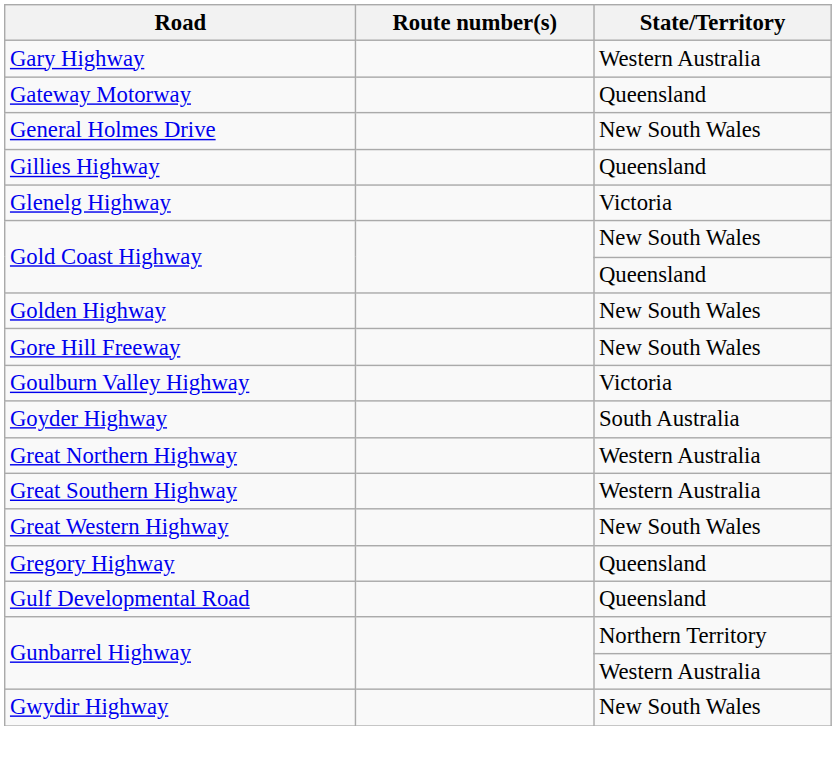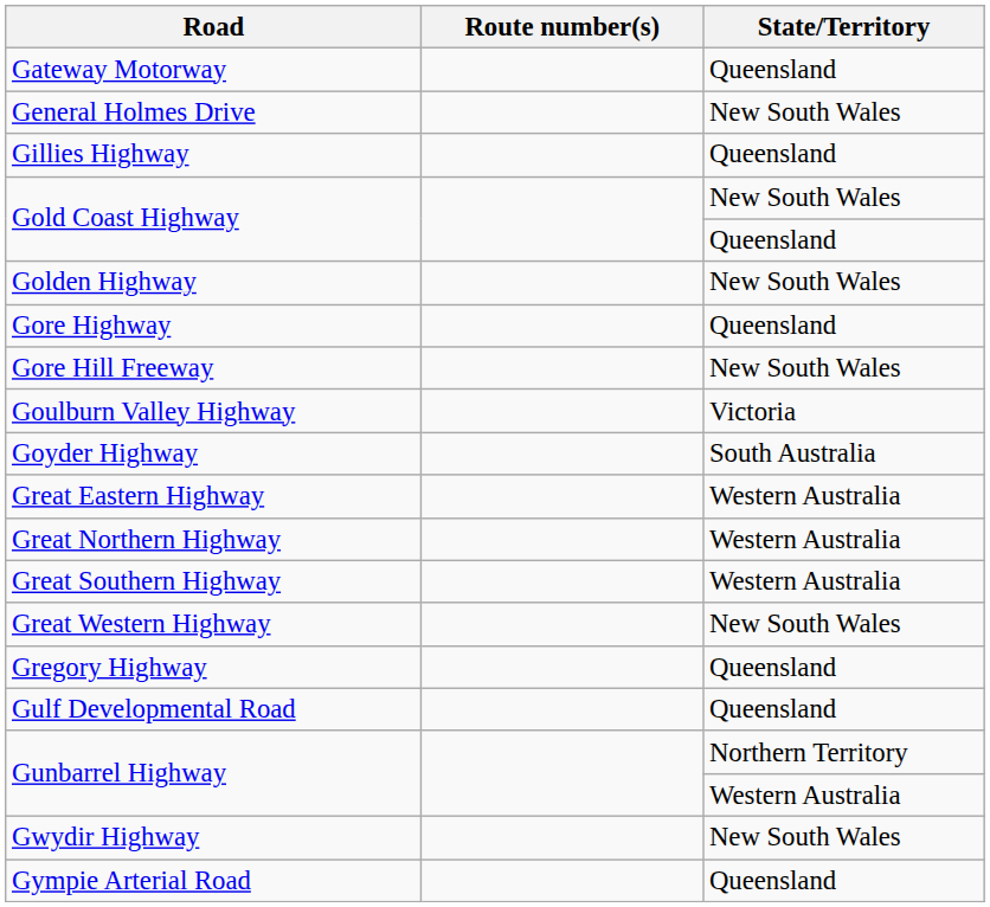 <table class=wikitable>
 <tr>
 <th style="width:15em;">Road</th>
 <th style="width:10em;">Route number(s)</th>
 <th style="width:10em;">State/Territory</th>
-</tr>
-<tr>
-<td><a href='#'>Gary Highway</a></td>
-<td></td>
-<td>Western Australia</td>
 </tr>
 <tr>
 <td><a href='#'>Gateway Motorway</a></td>
 <td> </td>
 <td>Queensland</td>
 </tr>
 <tr>
 <td><a href='#'>General Holmes Drive</a></td>
 <td></td>
 <td>New South Wales</td>
 </tr>
 <tr>
 <td><a href='#'>Gillies Highway</a></td>
 <td></td>
 <td>Queensland</td>
 </tr>
 <tr>
-<td><a href='#'>Glenelg Highway</a></td>
-<td></td>
-<td>Victoria</td>
-</tr>
-<tr>
 <td rowspan="2"><a href='#'>Gold Coast Highway</a></td>
 <td rowspan="2"></td>
 <td>New South Wales</td>
 </tr>
 <tr>
 <td>Queensland</td>
 </tr>
 <tr>
 <td><a href='#'>Golden Highway</a></td>
 <td></td>
 <td>New South Wales</td>
+</tr>
+<tr>
+<td><a href='#'>Gore Highway</a></td>
+<td></td>
+<td>Queensland</td>
 </tr>
 <tr>
 <td><a href='#'>Gore Hill Freeway</a></td>
 <td></td>
 <td>New South Wales</td>
 </tr>
 <tr>
 <td><a href='#'>Goulburn Valley Highway</a></td>
 <td>  </td>
 <td>Victoria</td>
 </tr>
 <tr>
 <td><a href='#'>Goyder Highway</a></td>
 <td></td>
 <td>South Australia</td>
+</tr>
+<tr>
+<td><a href='#'>Great Eastern Highway</a></td>
+<td>   </td>
+<td>Western Australia</td>
 </tr>
 <tr>
 <td><a href='#'>Great Northern Highway</a></td>
 <td>  </td>
 <td>Western Australia</td>
 </tr>
 <tr>
 <td><a href='#'>Great Southern Highway</a></td>
 <td></td>
 <td>Western Australia</td>
 </tr>
 <tr>
 <td><a href='#'>Great Western Highway</a></td>
 <td> </td>
 <td>New South Wales</td>
 </tr>
 <tr>
 <td><a href='#'>Gregory Highway</a></td>
 <td> </td>
 <td>Queensland</td>
 </tr>
 <tr>
 <td><a href='#'>Gulf Developmental Road</a></td>
 <td></td>
 <td>Queensland</td>
 </tr>
 <tr>
 <td rowspan="2"><a href='#'>Gunbarrel Highway</a></td>
 <td rowspan="2"></td>
 <td>Northern Territory</td>
 </tr>
 <tr>
 <td>Western Australia</td>
 </tr>
 <tr>
 <td><a href='#'>Gwydir Highway</a></td>
 <td></td>
 <td>New South Wales</td>
 </tr>
+<tr>
+<td><a href='#'>Gympie Arterial Road</a></td>
+<td></td>
+<td>Queensland</td>
+</tr>
 </table>
